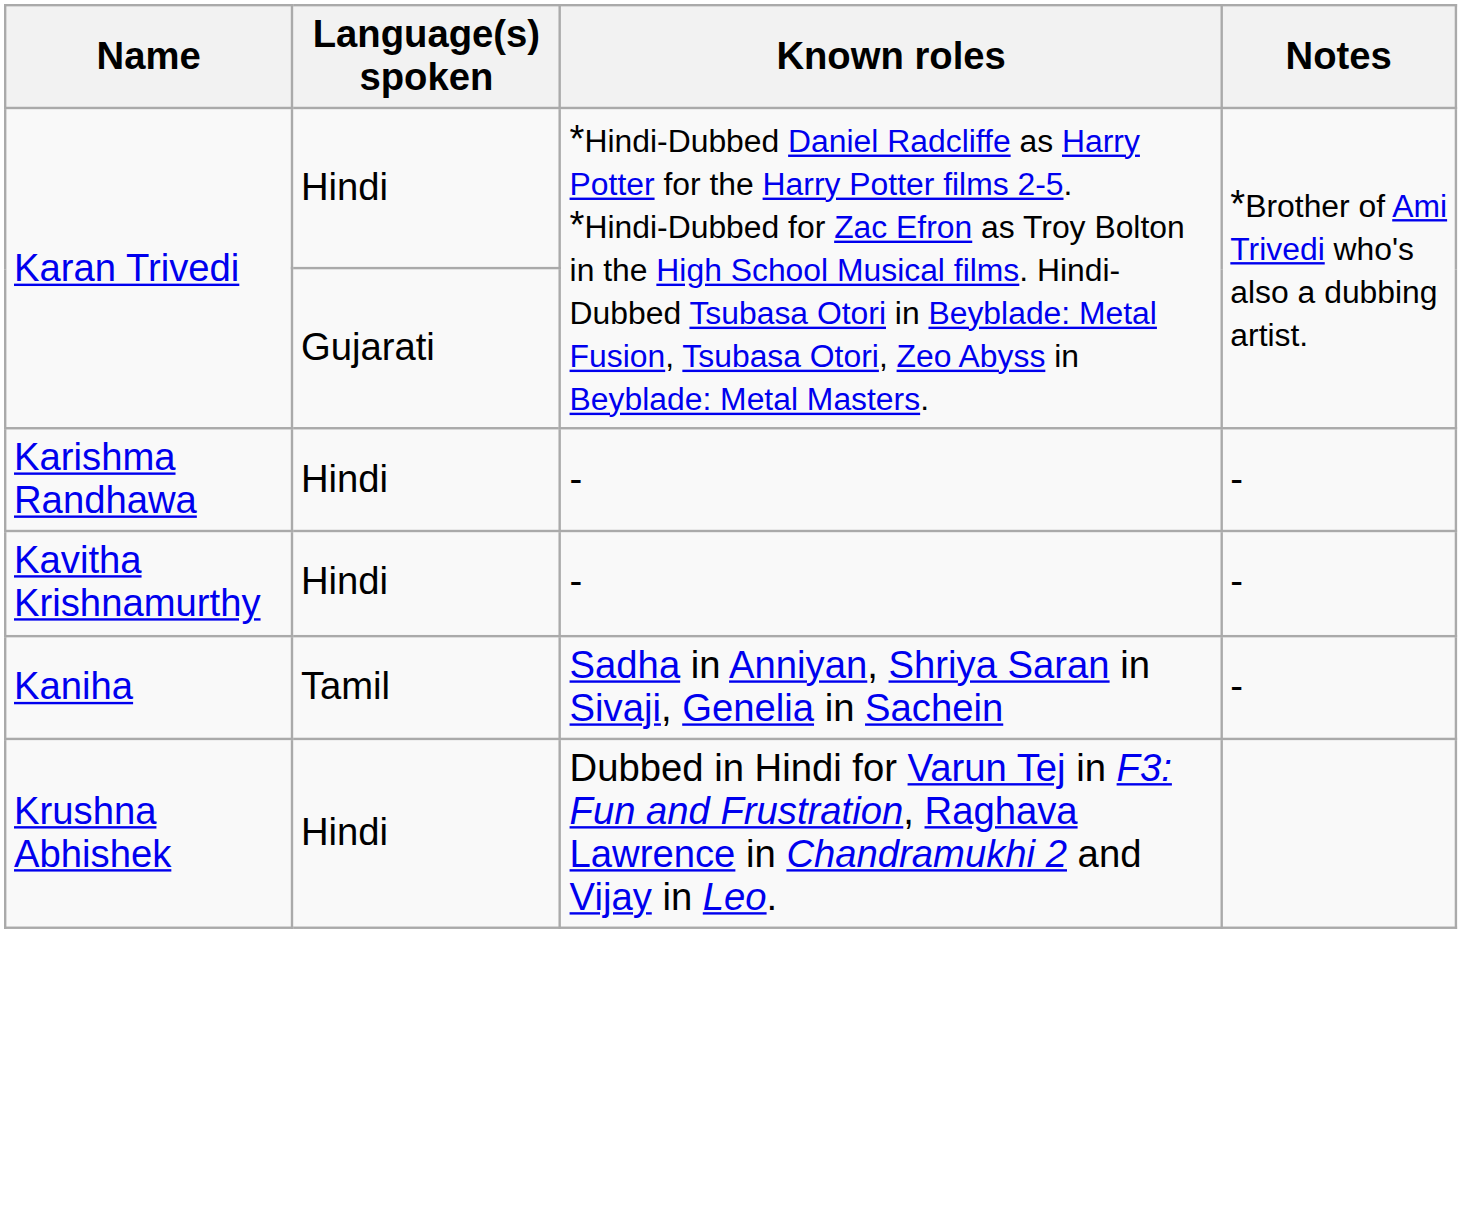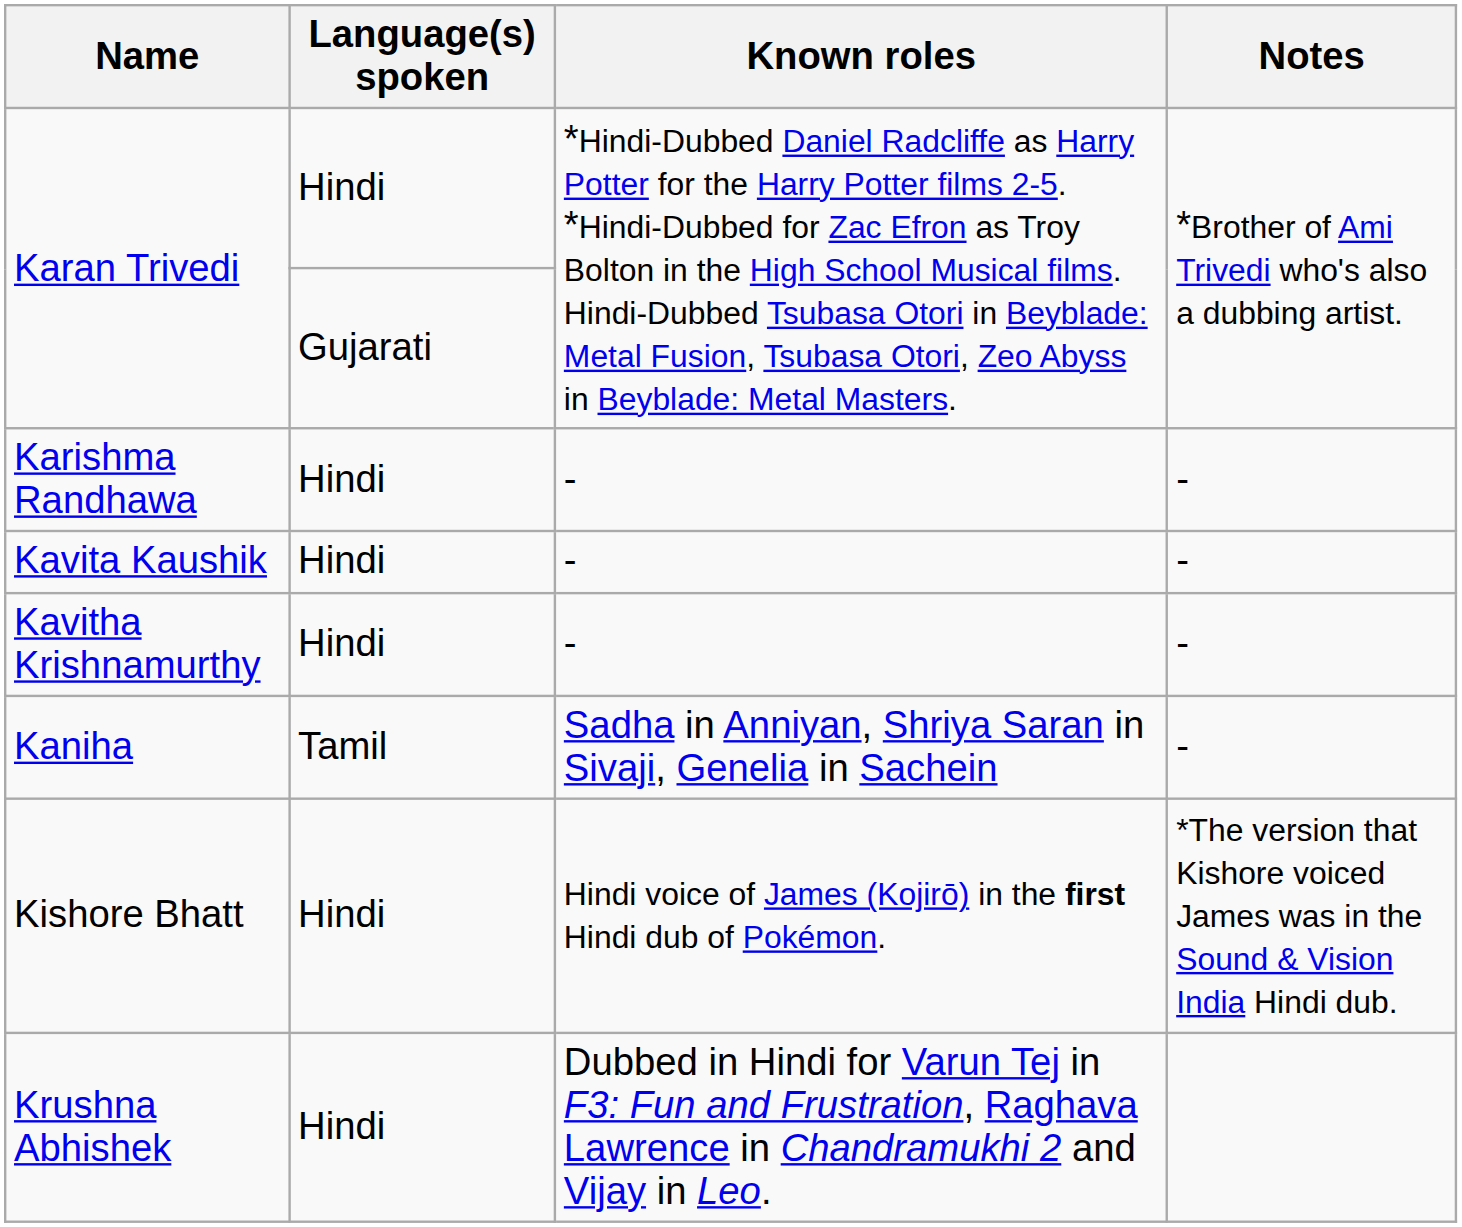 <table class="wikitable sortable">
 <tr>
 <th>Name</th>
 <th>Language(s) spoken</th>
 <th>Known roles</th>
 <th>Notes</th>
 </tr>
 <tr>
 <td rowspan="2"><a href='#'>Karan Trivedi</a></td>
 <td>Hindi</td>
 <td rowspan="2">*<small>Hindi-Dubbed <a href='#'>Daniel Radcliffe</a> as <a href='#'>Harry Potter</a> for the <a href='#'>Harry Potter films 2-5</a>.</small> <br> *<small>Hindi-Dubbed for <a href='#'>Zac Efron</a> as Troy Bolton in the <a href='#'>High School Musical films</a>. Hindi-Dubbed <a href='#'>Tsubasa Otori</a> in <a href='#'>Beyblade: Metal Fusion</a>, <a href='#'>Tsubasa Otori</a>, <a href='#'>Zeo Abyss</a> in <a href='#'>Beyblade: Metal Masters</a>.</small></td>
 <td rowspan="2">*<small>Brother of <a href='#'>Ami Trivedi</a> who's also a dubbing artist.</small></td>
 </tr>
 <tr>
 <td>Gujarati</td>
 </tr>
 <tr>
 <td><a href='#'>Karishma Randhawa</a></td>
 <td>Hindi</td>
 <td>-</td>
 <td>-</td>
 </tr>
 <tr>
+<td><a href='#'>Kavita Kaushik</a></td>
+<td>Hindi</td>
+<td>-</td>
+<td>-</td>
+</tr>
+<tr>
 <td><a href='#'>Kavitha Krishnamurthy</a></td>
 <td>Hindi</td>
 <td>-</td>
 <td>-</td>
 </tr>
 <tr>
 <td><a href='#'>Kaniha</a></td>
 <td>Tamil</td>
 <td><a href='#'>Sadha</a> in <a href='#'>Anniyan</a>, <a href='#'>Shriya Saran</a> in <a href='#'>Sivaji</a>, <a href='#'>Genelia</a> in <a href='#'>Sachein</a></td>
 <td>-</td>
 </tr>
 <tr>
+<td>Kishore Bhatt</td>
+<td>Hindi</td>
+<td><small>Hindi voice of <a href='#'>James (Kojirō)</a> in the <strong>first</strong> Hindi dub of <a href='#'>Pokémon</a>.</small></td>
+<td><small>*The version that Kishore voiced James was in the <a href='#'>Sound & Vision India</a> Hindi dub.</small></td>
+</tr>
+<tr>
 <td><a href='#'>Krushna Abhishek</a></td>
 <td>Hindi</td>
 <td>Dubbed in Hindi for <a href='#'>Varun Tej</a> in <em><a href='#'>F3: Fun and Frustration</a></em>, <a href='#'>Raghava Lawrence</a> in <em><a href='#'>Chandramukhi 2</a></em> and <a href='#'>Vijay</a> in <a href='#'><em>Leo</em></a>.</td>
 <td></td>
 </tr>
 </table>
